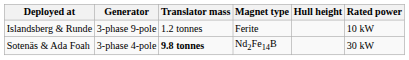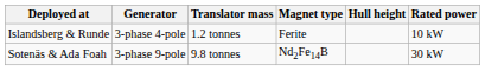 <table class="wikitable">
 <tr>
 <th>Deployed at</th>
 <th>Generator</th>
 <th>Translator mass</th>
 <th>Magnet type</th>
 <th>Hull height</th>
 <th>Rated power</th>
 </tr>
 <tr>
 <td>Islandsberg & Runde</td>
-<td>3-phase 9-pole</td>
+<td>3-phase 4-pole</td>
 <td>1.2 tonnes</td>
 <td>Ferite</td>
 <td></td>
 <td>10 kW</td>
 </tr>
 <tr>
 <td>Sotenäs & Ada Foah</td>
-<td>3-phase 4-pole</td>
-<td><strong>9.8 tonnes</strong></td>
+<td>3-phase 9-pole</td>
+<td>9.8 tonnes</td>
 <td>Nd<sub>2</sub>Fe<sub>14</sub>B</td>
 <td></td>
 <td>30 kW</td>
 </tr>
 </table>
